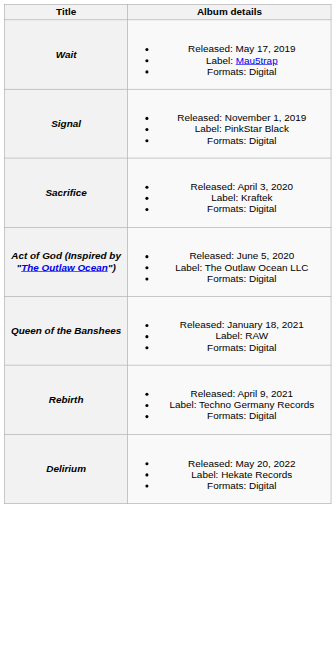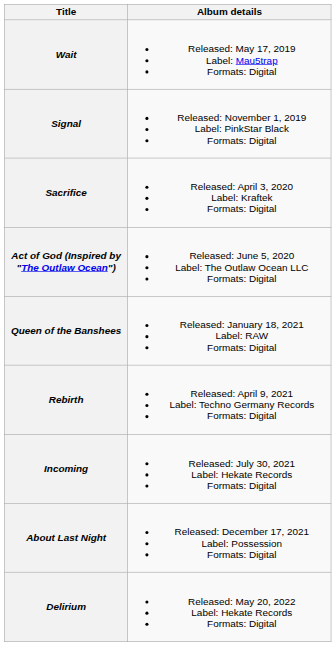 <table class="wikitable plainrowheaders" style="text-align:center;">
 <tr>
 <th scope="col" rowspan="1" style="width:12em;">Title</th>
 <th scope="col" rowspan="1" style="width:20em;">Album details</th>
 </tr>
 <tr>
 <th scope="row"><em>Wait</em></th>
 <td><br><ul><li>Released: May 17, 2019</li><li>Label: <a href='#'>Mau5trap</a></li><li>Formats: Digital</li></ul></td>
 </tr>
 <tr>
 <th scope="row"><em>Signal</em></th>
 <td><br><ul><li>Released: November 1, 2019</li><li>Label: PinkStar Black</li><li>Formats: Digital</li></ul></td>
 </tr>
 <tr>
 <th scope="row"><em>Sacrifice</em></th>
 <td><br><ul><li>Released: April 3, 2020</li><li>Label: Kraftek</li><li>Formats: Digital</li></ul></td>
 </tr>
 <tr>
 <th scope="row"><em>Act of God (Inspired by "<a href='#'>The Outlaw Ocean</a>")</em></th>
 <td><br><ul><li>Released: June 5, 2020</li><li>Label: The Outlaw Ocean LLC</li><li>Formats: Digital</li></ul></td>
 </tr>
 <tr>
 <th scope="row"><em>Queen of the Banshees</em></th>
 <td><br><ul><li>Released: January 18, 2021</li><li>Label: RAW</li><li>Formats: Digital</li></ul></td>
 </tr>
 <tr>
 <th scope="row"><em>Rebirth</em></th>
 <td><br><ul><li>Released: April 9, 2021</li><li>Label: Techno Germany Records</li><li>Formats: Digital</li></ul></td>
 </tr>
 <tr>
+<th scope="row"><em>Incoming</em></th>
+<td><br><ul><li>Released: July 30, 2021</li><li>Label: Hekate Records</li><li>Formats: Digital</li></ul></td>
+</tr>
+<tr>
+<th scope="row"><em>About Last Night</em></th>
+<td><br><ul><li>Released: December 17, 2021</li><li>Label: Possession</li><li>Formats: Digital</li></ul></td>
+</tr>
+<tr>
 <th scope="row"><em>Delirium</em><br></th>
 <td><br><ul><li>Released: May 20, 2022</li><li>Label: Hekate Records</li><li>Formats: Digital</li></ul></td>
 </tr>
 </table>
